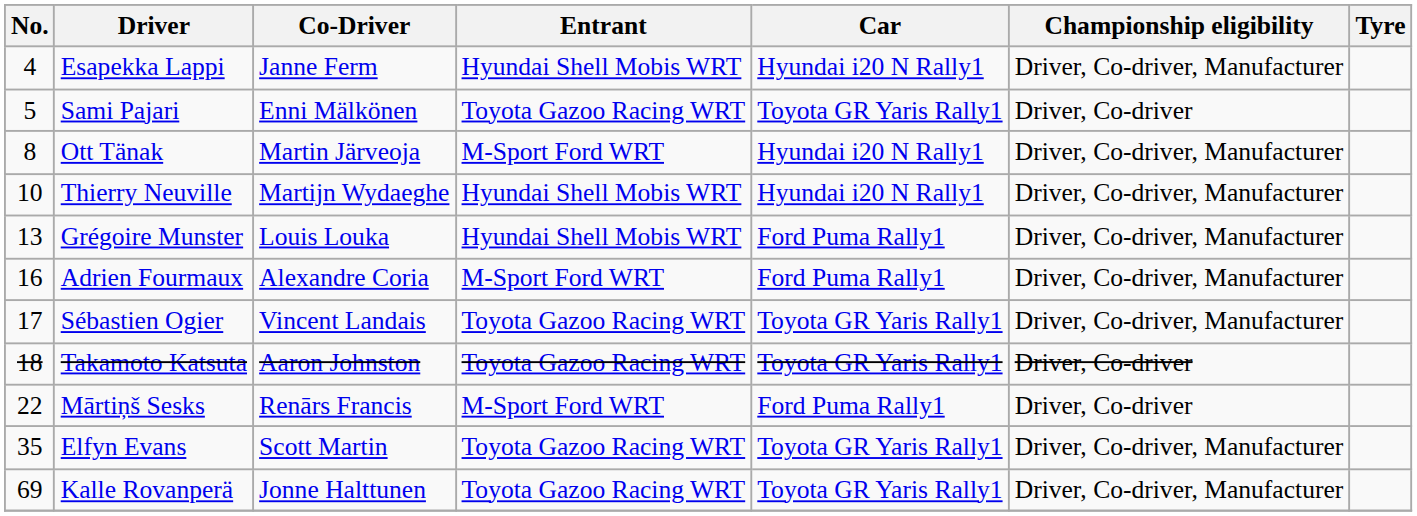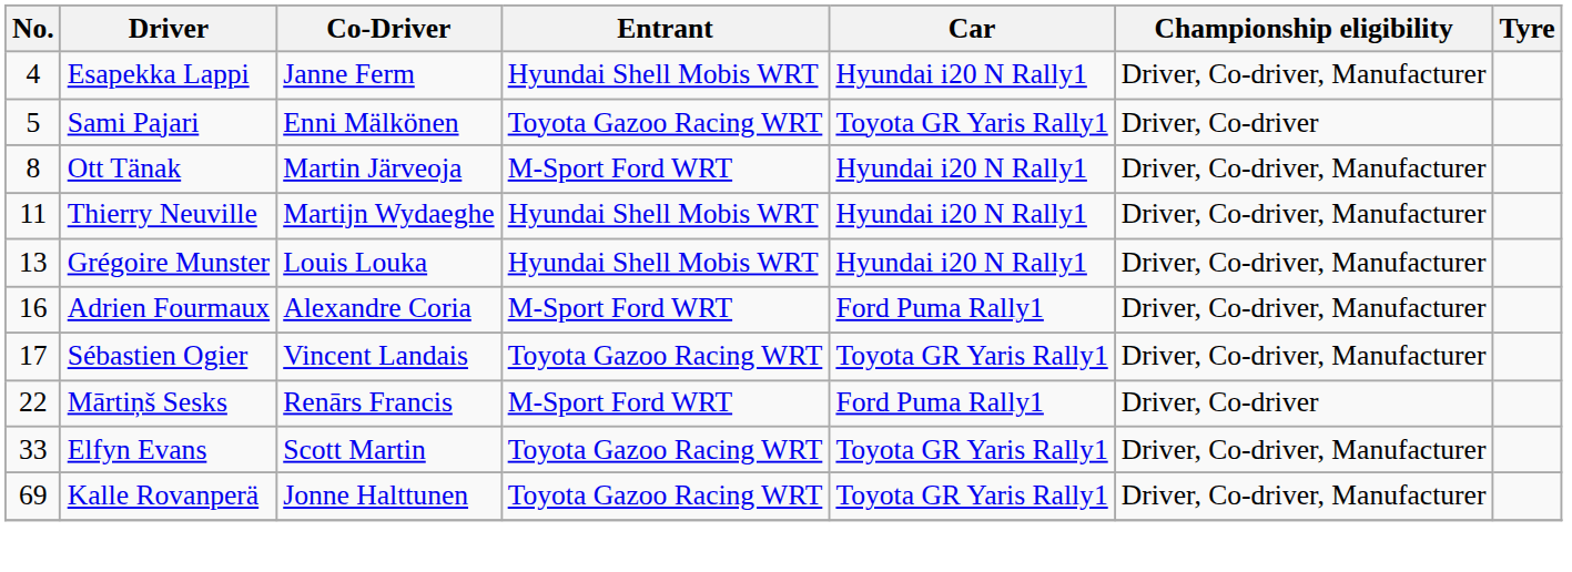 <table class="wikitable" style="font-size: 85%;">
 <tr>
 <th>No.</th>
 <th>Driver</th>
 <th>Co-Driver</th>
 <th>Entrant</th>
 <th>Car</th>
 <th>Championship eligibility</th>
 <th>Tyre</th>
 </tr>
 <tr>
 <td align="center">4</td>
 <td> <a href='#'>Esapekka Lappi</a></td>
 <td> <a href='#'>Janne Ferm</a></td>
 <td> <a href='#'>Hyundai Shell Mobis WRT</a></td>
 <td><a href='#'>Hyundai i20 N Rally1</a></td>
 <td>Driver, Co-driver, Manufacturer</td>
 <td align="center"></td>
 </tr>
 <tr>
 <td align="center">5</td>
 <td> <a href='#'>Sami Pajari</a></td>
 <td> <a href='#'>Enni Mälkönen</a></td>
 <td> <a href='#'>Toyota Gazoo Racing WRT</a></td>
 <td><a href='#'>Toyota GR Yaris Rally1</a></td>
 <td>Driver, Co-driver</td>
 <td align="center"></td>
 </tr>
 <tr>
 <td align="center">8</td>
 <td> <a href='#'>Ott Tänak</a></td>
 <td> <a href='#'>Martin Järveoja</a></td>
 <td> <a href='#'>M-Sport Ford WRT</a></td>
 <td><a href='#'>Hyundai i20 N Rally1</a></td>
 <td>Driver, Co-driver, Manufacturer</td>
 <td align="center"></td>
 </tr>
 <tr>
-<td align="center">10</td>
+<td align="center">11</td>
 <td> <a href='#'>Thierry Neuville</a></td>
 <td> <a href='#'>Martijn Wydaeghe</a></td>
 <td> <a href='#'>Hyundai Shell Mobis WRT</a></td>
 <td><a href='#'>Hyundai i20 N Rally1</a></td>
 <td>Driver, Co-driver, Manufacturer</td>
 <td align="center"></td>
 </tr>
 <tr>
 <td align="center">13</td>
 <td> <a href='#'>Grégoire Munster</a></td>
 <td> <a href='#'>Louis Louka</a></td>
 <td> <a href='#'>Hyundai Shell Mobis WRT</a></td>
-<td><a href='#'>Ford Puma Rally1</a></td>
+<td><a href='#'>Hyundai i20 N Rally1</a></td>
 <td>Driver, Co-driver, Manufacturer</td>
 <td align="center"></td>
 </tr>
 <tr>
 <td align="center">16</td>
 <td> <a href='#'>Adrien Fourmaux</a></td>
 <td> <a href='#'>Alexandre Coria</a></td>
 <td> <a href='#'>M-Sport Ford WRT</a></td>
 <td><a href='#'>Ford Puma Rally1</a></td>
 <td>Driver, Co-driver, Manufacturer</td>
 <td align="center"></td>
 </tr>
 <tr>
 <td align="center">17</td>
 <td> <a href='#'>Sébastien Ogier</a></td>
 <td> <a href='#'>Vincent Landais</a></td>
 <td> <a href='#'>Toyota Gazoo Racing WRT</a></td>
 <td><a href='#'>Toyota GR Yaris Rally1</a></td>
 <td>Driver, Co-driver, Manufacturer</td>
 <td align="center"></td>
 </tr>
 <tr>
-<td align="center"><del>18</del></td>
-<td> <del><a href='#'>Takamoto Katsuta</a></del></td>
-<td> <del><a href='#'>Aaron Johnston</a></del></td>
-<td> <del><a href='#'>Toyota Gazoo Racing WRT</a></del></td>
-<td><del><a href='#'>Toyota GR Yaris Rally1</a></del></td>
-<td><del>Driver, Co-driver</del></td>
-<td></td>
-</tr>
-<tr>
 <td align="center">22</td>
 <td> <a href='#'>Mārtiņš Sesks</a></td>
 <td> <a href='#'>Renārs Francis</a></td>
 <td> <a href='#'>M-Sport Ford WRT</a></td>
 <td><a href='#'>Ford Puma Rally1</a></td>
 <td>Driver, Co-driver</td>
 <td align="center"></td>
 </tr>
 <tr>
-<td align="center">35</td>
+<td align="center">33</td>
 <td> <a href='#'>Elfyn Evans</a></td>
 <td> <a href='#'>Scott Martin</a></td>
 <td> <a href='#'>Toyota Gazoo Racing WRT</a></td>
 <td><a href='#'>Toyota GR Yaris Rally1</a></td>
 <td>Driver, Co-driver, Manufacturer</td>
 <td align="center"></td>
 </tr>
 <tr>
 <td align="center">69</td>
 <td> <a href='#'>Kalle Rovanperä</a></td>
 <td> <a href='#'>Jonne Halttunen</a></td>
 <td> <a href='#'>Toyota Gazoo Racing WRT</a></td>
 <td><a href='#'>Toyota GR Yaris Rally1</a></td>
 <td>Driver, Co-driver, Manufacturer</td>
 <td align="center"></td>
 </tr>
 <tr>
 </tr>
 </table>
